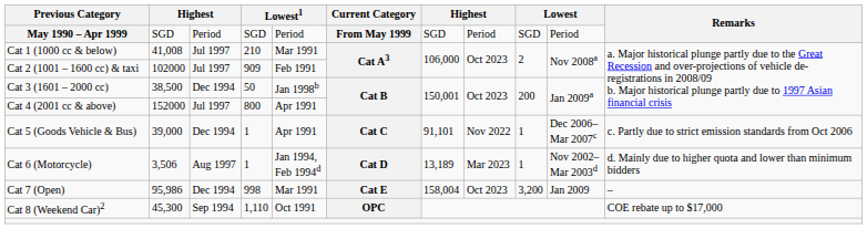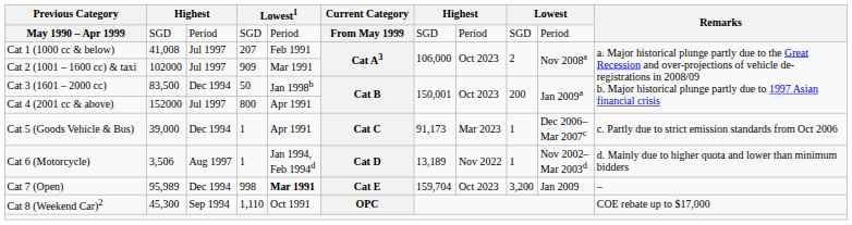 <table class="wikitable">
 <tr>
 <th>Previous Category</th>
 <th colspan="2">Highest</th>
 <th colspan="2">Lowest<sup>1</sup></th>
 <th>Current Category</th>
 <th colspan="2">Highest</th>
 <th colspan="2">Lowest</th>
 <th rowspan="2" width="30%">Remarks</th>
 </tr>
 <tr>
 <th>May 1990 – Apr 1999</th>
 <td>SGD</td>
 <td>Period</td>
 <td>SGD</td>
 <td>Period</td>
 <th>From May 1999</th>
 <td>SGD</td>
 <td>Period</td>
 <td>SGD</td>
 <td>Period</td>
 </tr>
 <tr>
 <td>Cat 1 (1000 cc & below)</td>
 <td>41,008</td>
 <td>Jul 1997</td>
-<td>210</td>
-<td>Mar 1991</td>
+<td>207</td>
+<td>Feb 1991</td>
 <th rowspan="2">Cat A<sup>3</sup></th>
 <td rowspan="2">106,000</td>
 <td rowspan="2">Oct 2023</td>
 <td rowspan="2">2</td>
 <td rowspan="2">Nov 2008<sup>a</sup></td>
 <td rowspan="4">a. Major historical plunge partly due to the <a href='#'>Great Recession</a> and over-projections of vehicle de-registrations in 2008/09<br>b. Major historical plunge partly due to <a href='#'>1997 Asian financial crisis</a></td>
 </tr>
 <tr>
 <td>Cat 2 (1001 – 1600 cc) & taxi</td>
 <td>102000</td>
 <td>Jul 1997</td>
 <td>909</td>
-<td>Feb 1991</td>
+<td>Mar 1991</td>
 </tr>
 <tr>
 <td>Cat 3 (1601 – 2000 cc)</td>
-<td>38,500</td>
+<td>83,500</td>
 <td>Dec 1994</td>
 <td>50</td>
 <td>Jan 1998<sup>b</sup></td>
 <th rowspan="2">Cat B</th>
 <td rowspan="2">150,001</td>
 <td rowspan="2">Oct 2023</td>
 <td rowspan="2">200</td>
 <td rowspan="2">Jan 2009<sup>a</sup></td>
 </tr>
 <tr>
 <td>Cat 4 (2001 cc & above)</td>
 <td>152000</td>
 <td>Jul 1997</td>
 <td>800</td>
 <td>Apr 1991</td>
 </tr>
 <tr>
 <td>Cat 5 (Goods Vehicle & Bus)</td>
 <td>39,000</td>
 <td>Dec 1994</td>
 <td>1</td>
 <td>Apr 1991</td>
 <th>Cat C</th>
-<td>91,101</td>
-<td>Nov 2022</td>
+<td>91,173</td>
+<td>Mar 2023</td>
 <td>1</td>
 <td>Dec 2006–<br>Mar 2007<sup>c</sup></td>
 <td>c. Partly due to strict emission standards from Oct 2006</td>
 </tr>
 <tr>
 <td>Cat 6 (Motorcycle)</td>
 <td>3,506</td>
 <td>Aug 1997</td>
 <td>1</td>
 <td>Jan 1994,<br>Feb 1994<sup>d</sup></td>
 <th>Cat D</th>
 <td>13,189</td>
-<td>Mar 2023</td>
+<td>Nov 2022</td>
 <td>1</td>
 <td>Nov 2002–<br>Mar 2003<sup>d</sup></td>
 <td>d. Mainly due to higher quota and lower than minimum bidders</td>
 </tr>
 <tr>
 <td>Cat 7 (Open)</td>
-<td>95,986</td>
+<td>95,989</td>
 <td>Dec 1994</td>
 <td>998</td>
-<td>Mar 1991</td>
+<td><strong>Mar 1991</strong></td>
 <th>Cat E</th>
-<td>158,004</td>
+<td>159,704</td>
 <td>Oct 2023</td>
 <td>3,200</td>
 <td>Jan 2009</td>
 <td>–</td>
 </tr>
 <tr>
 <td>Cat 8 (Weekend Car)<sup>2</sup></td>
 <td>45,300</td>
 <td>Sep 1994</td>
 <td>1,110</td>
 <td>Oct 1991</td>
 <th>OPC</th>
 <td colspan="4"></td>
 <td>COE rebate up to $17,000</td>
 </tr>
 <tr>
 <td colspan="11"></td>
 </tr>
 </table>
